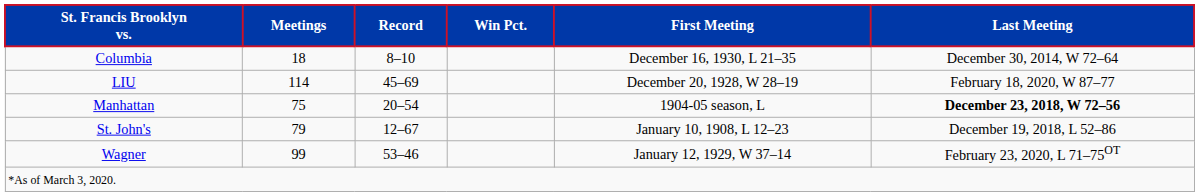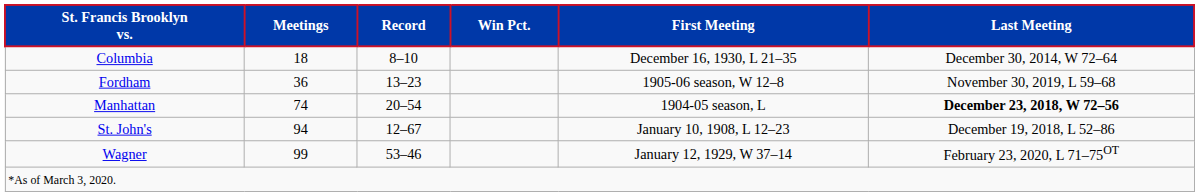 <table class="wikitable" style="font-size: 95%; width:80%; text-align:center;">
 <tr>
 <th style="background:#0038A8; border: 2px solid #CE1126;;color:#FFFFFF;">St. Francis Brooklyn<br>vs.</th>
 <th style="background:#0038A8; border: 2px solid #CE1126;;color:#FFFFFF;">Meetings</th>
 <th style="background:#0038A8; border: 2px solid #CE1126;;color:#FFFFFF;">Record</th>
 <th style="background:#0038A8; border: 2px solid #CE1126;;color:#FFFFFF;">Win Pct.</th>
 <th style="background:#0038A8; border: 2px solid #CE1126;;color:#FFFFFF;">First Meeting</th>
 <th style="background:#0038A8; border: 2px solid #CE1126;;color:#FFFFFF;">Last Meeting</th>
 </tr>
 <tr>
 <td><a href='#'>Columbia</a></td>
 <td>18</td>
 <td>8–10</td>
 <td></td>
 <td>December 16, 1930, L 21–35</td>
 <td>December 30, 2014, W 72–64</td>
 </tr>
 <tr>
-<td><a href='#'>LIU</a></td>
-<td>114</td>
-<td>45–69</td>
+<td><a href='#'>Fordham</a></td>
+<td>36</td>
+<td>13–23</td>
 <td></td>
-<td>December 20, 1928, W 28–19</td>
-<td>February 18, 2020, W 87–77</td>
+<td>1905-06 season, W 12–8</td>
+<td>November 30, 2019, L 59–68</td>
 </tr>
 <tr>
 <td><a href='#'>Manhattan</a></td>
-<td>75</td>
+<td>74</td>
 <td>20–54</td>
 <td></td>
 <td>1904-05 season, L</td>
 <td><strong>December 23, 2018, W 72–56</strong></td>
 </tr>
 <tr>
 <td><a href='#'>St. John's</a></td>
-<td>79</td>
+<td>94</td>
 <td>12–67</td>
 <td></td>
 <td>January 10, 1908, L 12–23</td>
 <td>December 19, 2018, L 52–86</td>
 </tr>
 <tr>
 <td><a href='#'>Wagner</a></td>
 <td>99</td>
 <td>53–46</td>
 <td></td>
 <td>January 12, 1929, W 37–14</td>
 <td>February 23, 2020, L 71–75<sup>OT</sup></td>
 </tr>
 <tr>
 <td colspan="6" style= "text-align:left"><small>*As of March 3, 2020.</small></td>
 </tr>
 </table>
